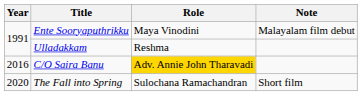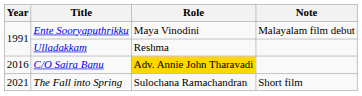 <table class="wikitable">
 <tr>
 <th>Year</th>
 <th>Title</th>
 <th>Role</th>
 <th>Note</th>
 </tr>
 <tr>
 <td rowspan = 2>1991</td>
 <td><em><a href='#'>Ente Sooryaputhrikku</a></em></td>
 <td>Maya Vinodini</td>
 <td>Malayalam film debut</td>
 </tr>
 <tr>
 <td><em><a href='#'>Ulladakkam</a></em></td>
 <td>Reshma</td>
 <td></td>
 </tr>
 <tr>
 <td>2016</td>
 <td><em><a href='#'>C/O Saira Banu</a></em></td>
 <td style="background: gold;">Adv. Annie John Tharavadi</td>
 <td></td>
 </tr>
 <tr>
-<td>2020</td>
+<td>2021</td>
 <td><em>The Fall into Spring</em></td>
 <td>Sulochana Ramachandran</td>
 <td>Short film</td>
 </tr>
 </table>
